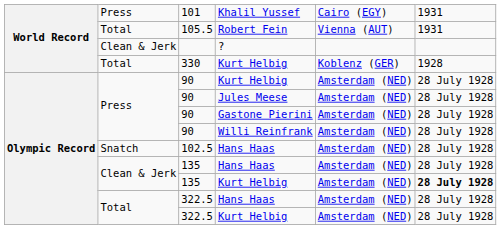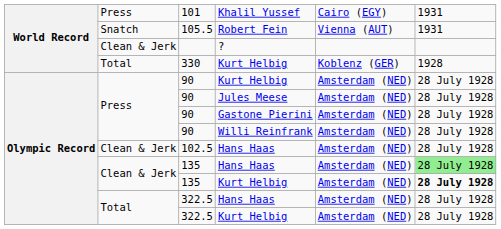 <table class="wikitable" style="font-size:95%;">
 <tr>
 <th rowspan=4>World Record</th>
 <td>Press</td>
 <td>101</td>
 <td> <a href='#'>Khalil Yussef</a></td>
 <td><a href='#'>Cairo</a> (<a href='#'>EGY</a>)</td>
 <td>1931</td>
 </tr>
 <tr>
-<td>Total</td>
+<td>Snatch</td>
 <td>105.5</td>
 <td> <a href='#'>Robert Fein</a></td>
 <td><a href='#'>Vienna</a> (<a href='#'>AUT</a>)</td>
 <td>1931</td>
 </tr>
 <tr>
 <td>Clean & Jerk</td>
 <td></td>
 <td>?</td>
 <td></td>
 <td></td>
 </tr>
 <tr>
 <td>Total</td>
 <td>330</td>
 <td> <a href='#'>Kurt Helbig</a></td>
 <td><a href='#'>Koblenz</a> (<a href='#'>GER</a>)</td>
 <td>1928</td>
 </tr>
 <tr>
 <th rowspan=9>Olympic Record</th>
 <td rowspan=4>Press</td>
 <td>90</td>
 <td> <a href='#'>Kurt Helbig</a></td>
 <td><a href='#'>Amsterdam</a> (<a href='#'>NED</a>)</td>
 <td>28 July 1928</td>
 </tr>
 <tr>
 <td>90</td>
 <td> <a href='#'>Jules Meese</a></td>
 <td><a href='#'>Amsterdam</a> (<a href='#'>NED</a>)</td>
 <td>28 July 1928</td>
 </tr>
 <tr>
 <td>90</td>
 <td> <a href='#'>Gastone Pierini</a></td>
 <td><a href='#'>Amsterdam</a> (<a href='#'>NED</a>)</td>
 <td>28 July 1928</td>
 </tr>
 <tr>
 <td>90</td>
 <td> <a href='#'>Willi Reinfrank</a></td>
 <td><a href='#'>Amsterdam</a> (<a href='#'>NED</a>)</td>
 <td>28 July 1928</td>
 </tr>
 <tr>
-<td>Snatch</td>
+<td>Clean & Jerk</td>
 <td>102.5</td>
 <td> <a href='#'>Hans Haas</a></td>
 <td><a href='#'>Amsterdam</a> (<a href='#'>NED</a>)</td>
 <td>28 July 1928</td>
 </tr>
 <tr>
 <td rowspan=2>Clean & Jerk</td>
 <td>135</td>
 <td> <a href='#'>Hans Haas</a></td>
 <td><a href='#'>Amsterdam</a> (<a href='#'>NED</a>)</td>
-<td>28 July 1928</td>
+<td style="background: lightgreen;">28 July 1928</td>
 </tr>
 <tr>
 <td>135</td>
 <td> <a href='#'>Kurt Helbig</a></td>
 <td><a href='#'>Amsterdam</a> (<a href='#'>NED</a>)</td>
 <td><strong>28 July 1928</strong></td>
 </tr>
 <tr>
 <td rowspan=2>Total</td>
 <td>322.5</td>
 <td> <a href='#'>Hans Haas</a></td>
 <td><a href='#'>Amsterdam</a> (<a href='#'>NED</a>)</td>
 <td>28 July 1928</td>
 </tr>
 <tr>
 <td>322.5</td>
 <td> <a href='#'>Kurt Helbig</a></td>
 <td><a href='#'>Amsterdam</a> (<a href='#'>NED</a>)</td>
 <td>28 July 1928</td>
 </tr>
 </table>
